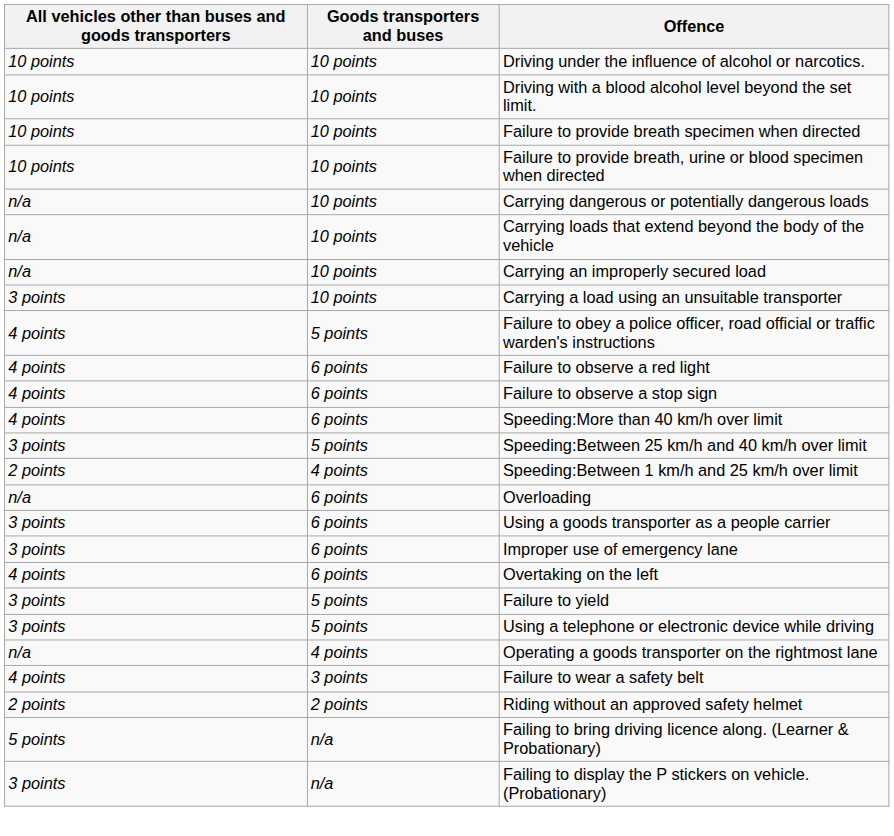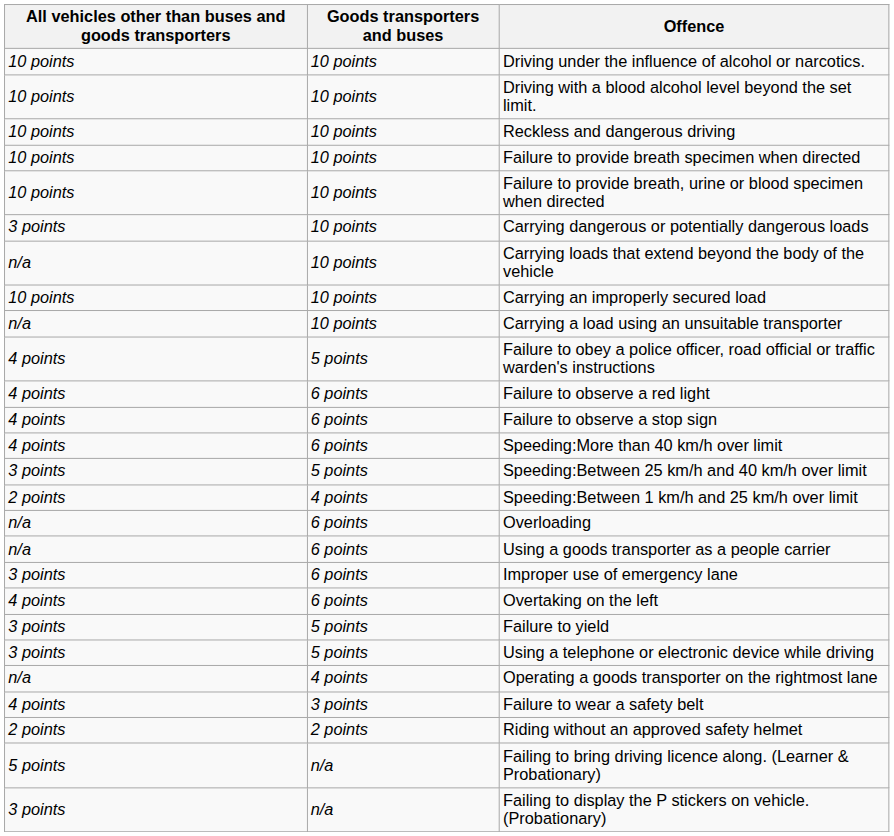 <table class="wikitable">
 <tr>
 <th>All vehicles other than buses and goods transporters</th>
 <th>Goods transporters and buses</th>
 <th>Offence</th>
 </tr>
 <tr>
 <td><em>10 points</em></td>
 <td><em>10 points</em></td>
 <td>Driving under the influence of alcohol or narcotics.</td>
 </tr>
 <tr>
 <td><em>10 points</em></td>
 <td><em>10 points</em></td>
 <td>Driving with a blood alcohol level beyond the set limit.</td>
 </tr>
 <tr>
 <td><em>10 points</em></td>
 <td><em>10 points</em></td>
+<td>Reckless and dangerous driving</td>
+</tr>
+<tr>
+<td><em>10 points</em></td>
+<td><em>10 points</em></td>
 <td>Failure to provide breath specimen when directed</td>
 </tr>
 <tr>
 <td><em>10 points</em></td>
 <td><em>10 points</em></td>
 <td>Failure to provide breath, urine or blood specimen when directed</td>
 </tr>
 <tr>
-<td><em>n/a</em></td>
+<td><em>3 points</em></td>
 <td><em>10 points</em></td>
 <td>Carrying dangerous or potentially dangerous loads</td>
 </tr>
 <tr>
 <td><em>n/a</em></td>
 <td><em>10 points</em></td>
 <td>Carrying loads that extend beyond the body of the vehicle</td>
 </tr>
 <tr>
-<td><em>n/a</em></td>
+<td><em>10 points</em></td>
 <td><em>10 points</em></td>
 <td>Carrying an improperly secured load</td>
 </tr>
 <tr>
-<td><em>3 points</em></td>
+<td><em>n/a</em></td>
 <td><em>10 points</em></td>
 <td>Carrying a load using an unsuitable transporter</td>
 </tr>
 <tr>
 <td><em>4 points</em></td>
 <td><em>5 points</em></td>
 <td>Failure to obey a police officer, road official or traffic warden's instructions</td>
 </tr>
 <tr>
 <td><em>4 points</em></td>
 <td><em>6 points</em></td>
 <td>Failure to observe a red light</td>
 </tr>
 <tr>
 <td><em>4 points</em></td>
 <td><em>6 points</em></td>
 <td>Failure to observe a stop sign</td>
 </tr>
 <tr>
 <td><em>4 points</em></td>
 <td><em>6 points</em></td>
 <td>Speeding:More than 40 km/h over limit</td>
 </tr>
 <tr>
 <td><em>3 points</em></td>
 <td><em>5 points</em></td>
 <td>Speeding:Between 25 km/h and 40 km/h over limit</td>
 </tr>
 <tr>
 <td><em>2 points</em></td>
 <td><em>4 points</em></td>
 <td>Speeding:Between 1 km/h and 25 km/h over limit</td>
 </tr>
 <tr>
 <td><em>n/a</em></td>
 <td><em>6 points</em></td>
 <td>Overloading</td>
 </tr>
 <tr>
-<td><em>3 points</em></td>
+<td><em>n/a</em></td>
 <td><em>6 points</em></td>
 <td>Using a goods transporter as a people carrier</td>
 </tr>
 <tr>
 <td><em>3 points</em></td>
 <td><em>6 points</em></td>
 <td>Improper use of emergency lane</td>
 </tr>
 <tr>
 <td><em>4 points</em></td>
 <td><em>6 points</em></td>
 <td>Overtaking on the left</td>
 </tr>
 <tr>
 <td><em>3 points</em></td>
 <td><em>5 points</em></td>
 <td>Failure to yield</td>
 </tr>
 <tr>
 <td><em>3 points</em></td>
 <td><em>5 points</em></td>
 <td>Using a telephone or electronic device while driving</td>
 </tr>
 <tr>
 <td><em>n/a</em></td>
 <td><em>4 points</em></td>
 <td>Operating a goods transporter on the rightmost lane</td>
 </tr>
 <tr>
 <td><em>4 points</em></td>
 <td><em>3 points</em></td>
 <td>Failure to wear a safety belt</td>
 </tr>
 <tr>
 <td><em>2 points</em></td>
 <td><em>2 points</em></td>
 <td>Riding without an approved safety helmet</td>
 </tr>
 <tr>
 <td><em>5 points</em></td>
 <td><em>n/a</em></td>
 <td>Failing to bring driving licence along. (Learner & Probationary)</td>
 </tr>
 <tr>
 <td><em>3 points</em></td>
 <td><em>n/a</em></td>
 <td>Failing to display the P stickers on vehicle. (Probationary)</td>
 </tr>
 </table>
